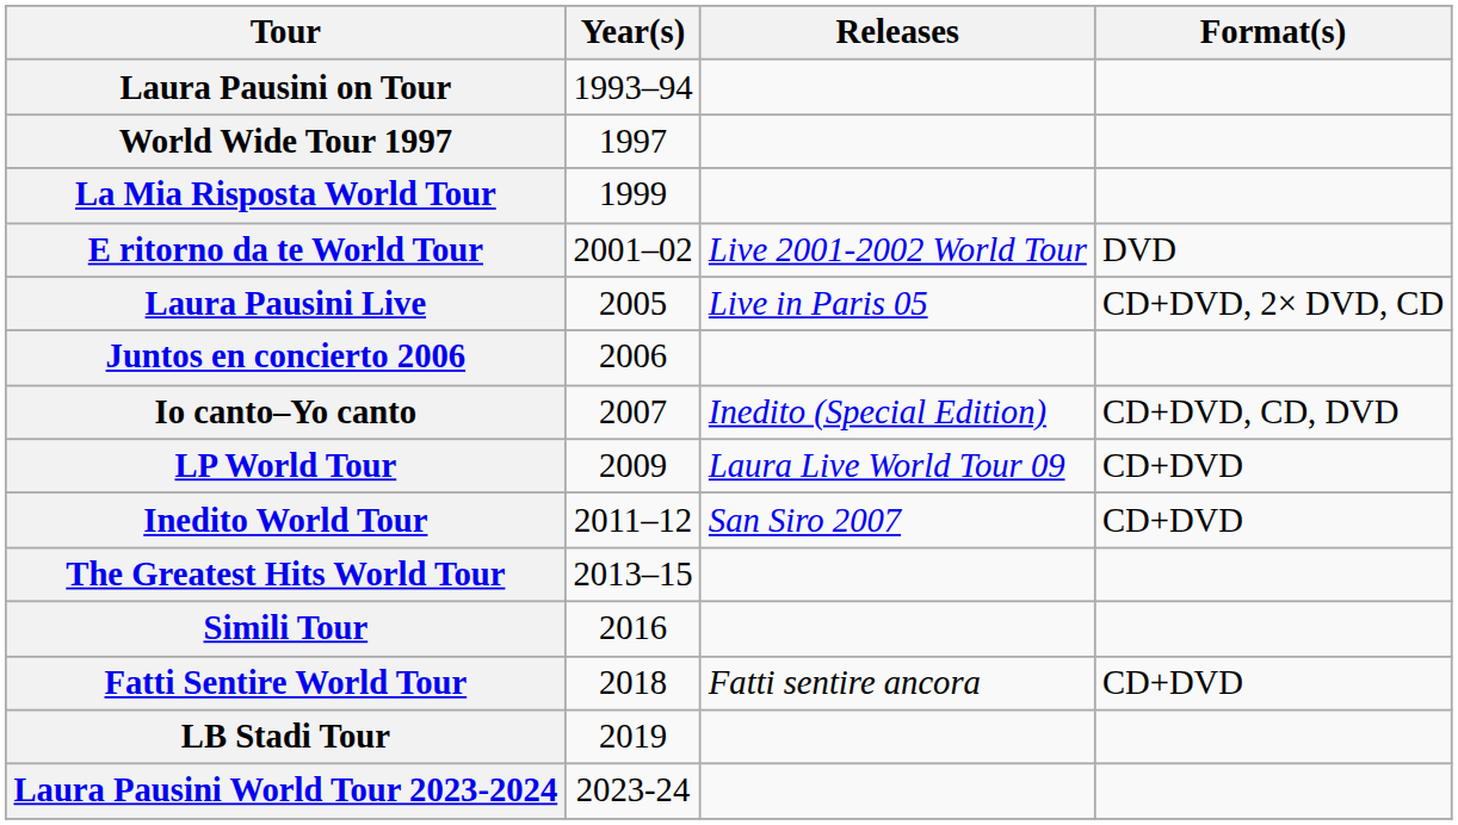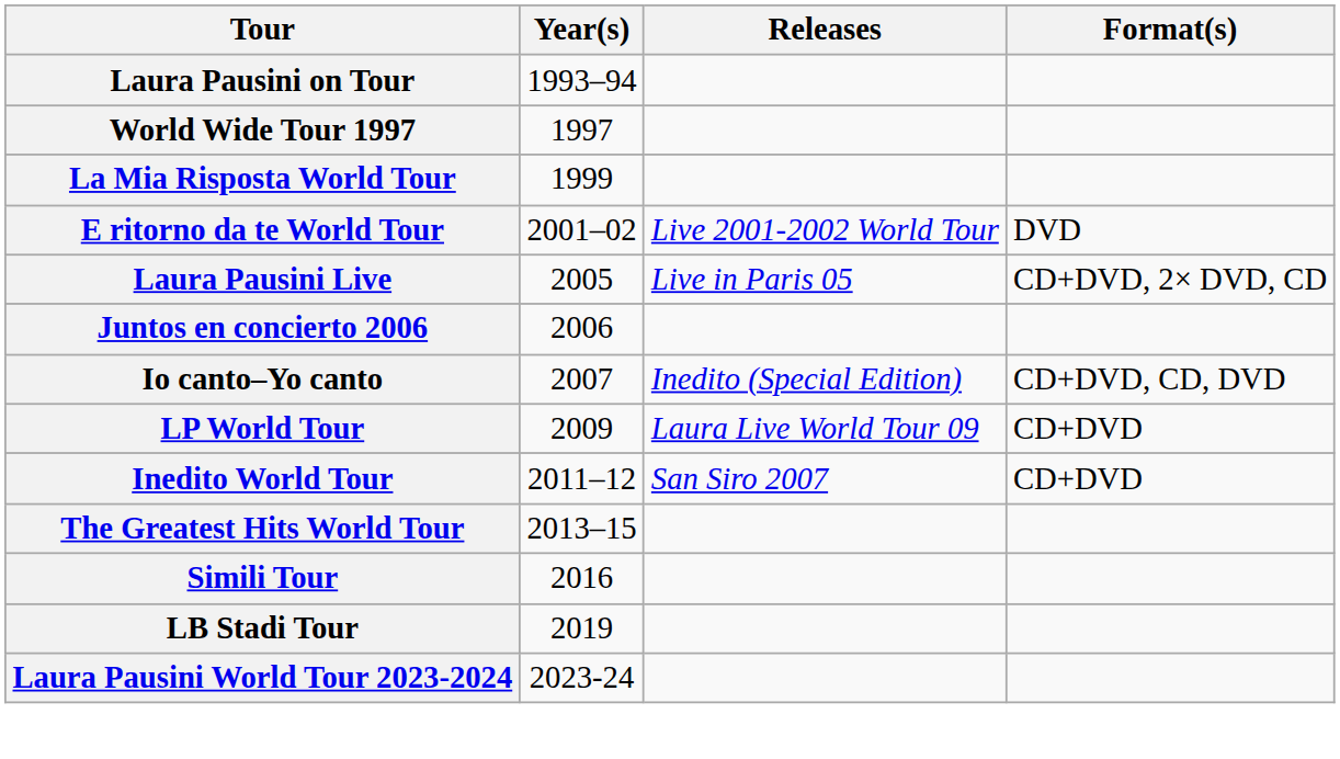 <table class="wikitable plainrowheaders">
 <tr>
 <th>Tour</th>
 <th>Year(s)</th>
 <th>Releases</th>
 <th>Format(s)</th>
 </tr>
 <tr>
 <th scope="row">Laura Pausini on Tour</th>
 <td style="text-align:center;">1993–94</td>
 <td></td>
 <td></td>
 </tr>
 <tr>
 <th scope="row">World Wide Tour 1997</th>
 <td style="text-align:center;">1997</td>
 <td></td>
 <td></td>
 </tr>
 <tr>
 <th scope="row"><a href='#'>La Mia Risposta World Tour</a></th>
 <td style="text-align:center;">1999</td>
 <td></td>
 <td></td>
 </tr>
 <tr>
 <th scope="row"><a href='#'>E ritorno da te World Tour</a></th>
 <td style="text-align:center;">2001–02</td>
 <td><em><a href='#'>Live 2001-2002 World Tour</a></em></td>
 <td>DVD</td>
 </tr>
 <tr>
 <th scope="row"><a href='#'>Laura Pausini Live</a></th>
 <td style="text-align:center;">2005</td>
 <td><em><a href='#'>Live in Paris 05</a></em></td>
 <td>CD+DVD, 2× DVD, CD</td>
 </tr>
 <tr>
 <th scope="row"><a href='#'>Juntos en concierto 2006</a><br></th>
 <td style="text-align:center;">2006</td>
 <td></td>
 <td></td>
 </tr>
 <tr>
 <th scope="row">Io canto–Yo canto</th>
 <td style="text-align:center;">2007</td>
 <td><em><a href='#'>Inedito (Special Edition)</a></em> </td>
 <td>CD+DVD, CD, DVD</td>
 </tr>
 <tr>
 <th scope="row"><a href='#'>LP World Tour</a></th>
 <td style="text-align:center;">2009</td>
 <td><em><a href='#'>Laura Live World Tour 09</a></em></td>
 <td>CD+DVD</td>
 </tr>
 <tr>
 <th scope="row"><a href='#'>Inedito World Tour</a></th>
 <td style="text-align:center;">2011–12</td>
 <td><em><a href='#'>San Siro 2007</a></em></td>
 <td>CD+DVD</td>
 </tr>
 <tr>
 <th scope="row"><a href='#'>The Greatest Hits World Tour</a></th>
 <td style="text-align:center;">2013–15</td>
 <td></td>
 <td></td>
 </tr>
 <tr>
 <th scope="row"><a href='#'>Simili Tour</a></th>
 <td style="text-align:center;">2016</td>
 <td></td>
 <td></td>
 </tr>
 <tr>
-<th scope="row"><a href='#'>Fatti Sentire World Tour</a></th>
-<td style="text-align:center;">2018</td>
-<td><em>Fatti sentire ancora</em> <small></small></td>
-<td>CD+DVD</td>
-</tr>
-<tr>
 <th scope="row">LB Stadi Tour<br></th>
 <td style="text-align:center;">2019</td>
 <td></td>
 <td></td>
 </tr>
 <tr>
 <th scope="row"><a href='#'>Laura Pausini World Tour 2023-2024</a></th>
 <td style="text-align:center;">2023-24</td>
 <td></td>
 <td></td>
 </tr>
 </table>
